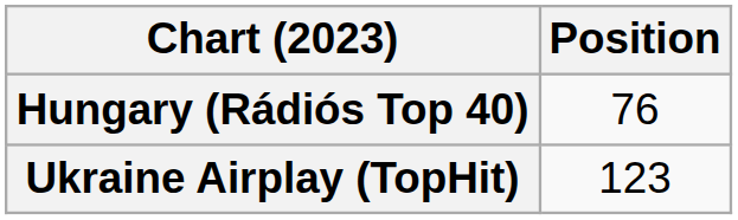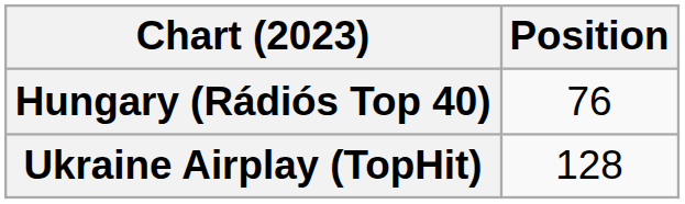 <table class="wikitable plainrowheaders" style="text-align:center;">
 <tr>
 <th scope="col">Chart (2023)</th>
 <th scope="col">Position</th>
 </tr>
 <tr>
 <th scope="row">Hungary (Rádiós Top 40)</th>
 <td>76</td>
 </tr>
 <tr>
 <th scope="row">Ukraine Airplay (TopHit)</th>
-<td>123</td>
+<td>128</td>
 </tr>
 </table>
